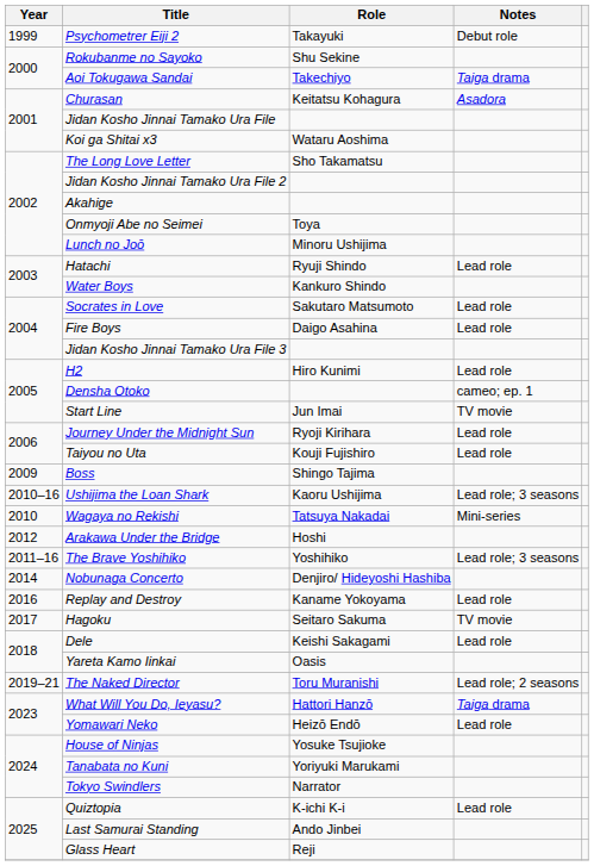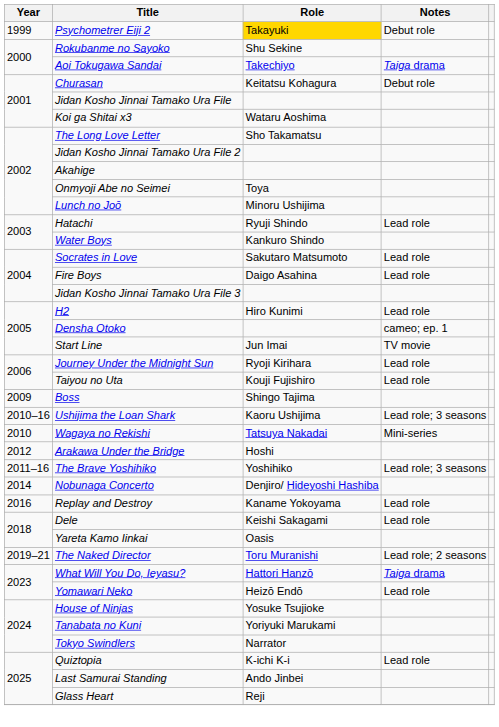 <table class="wikitable sortable">
 <tr>
 <th>Year</th>
 <th>Title</th>
 <th>Role</th>
 <th class="unsortable">Notes</th>
 <th class="unsortable"></th>
 </tr>
 <tr>
 <td>1999</td>
 <td><em><a href='#'> Psychometrer Eiji 2</a></em></td>
-<td>Takayuki</td>
+<td style="background: gold;">Takayuki</td>
 <td>Debut role</td>
 <td></td>
 </tr>
 <tr>
 <td rowspan="2">2000</td>
 <td><em><a href='#'>Rokubanme no Sayoko</a></em></td>
 <td>Shu Sekine</td>
 <td></td>
 <td></td>
 </tr>
 <tr>
 <td><em><a href='#'>Aoi Tokugawa Sandai</a></em></td>
 <td><a href='#'>Takechiyo</a></td>
 <td><a href='#'><em>Taiga</em> drama</a></td>
 <td></td>
 </tr>
 <tr>
 <td rowspan="3">2001</td>
 <td><em><a href='#'>Churasan</a></em></td>
 <td>Keitatsu Kohagura</td>
-<td><em><a href='#'>Asadora</a></em></td>
+<td>Debut role</td>
 <td></td>
 </tr>
 <tr>
 <td><em>Jidan Kosho Jinnai Tamako Ura File</em></td>
 <td></td>
 <td></td>
 <td></td>
 </tr>
 <tr>
 <td><em>Koi ga Shitai x3</em></td>
 <td>Wataru Aoshima</td>
 <td></td>
 <td></td>
 </tr>
 <tr>
 <td rowspan="5">2002</td>
 <td><em><a href='#'>The Long Love Letter</a></em></td>
 <td>Sho Takamatsu</td>
 <td></td>
 <td></td>
 </tr>
 <tr>
 <td><em>Jidan Kosho Jinnai Tamako Ura File 2</em></td>
 <td></td>
 <td></td>
 <td></td>
 </tr>
 <tr>
 <td><em>Akahige</em></td>
 <td></td>
 <td></td>
 <td></td>
 </tr>
 <tr>
 <td><em>Onmyoji Abe no Seimei</em></td>
 <td>Toya</td>
 <td></td>
 <td></td>
 </tr>
 <tr>
 <td><em><a href='#'>Lunch no Joō</a></em></td>
 <td>Minoru Ushijima</td>
 <td></td>
 <td></td>
 </tr>
 <tr>
 <td rowspan="2">2003</td>
 <td><em>Hatachi</em></td>
 <td>Ryuji Shindo</td>
 <td>Lead role</td>
 <td></td>
 </tr>
 <tr>
 <td><em><a href='#'>Water Boys</a></em></td>
 <td>Kankuro Shindo</td>
 <td></td>
 <td></td>
 </tr>
 <tr>
 <td rowspan="3">2004</td>
 <td><em><a href='#'>Socrates in Love</a></em></td>
 <td>Sakutaro Matsumoto</td>
 <td>Lead role</td>
 <td></td>
 </tr>
 <tr>
 <td><em>Fire Boys</em></td>
 <td>Daigo Asahina</td>
 <td>Lead role</td>
 <td></td>
 </tr>
 <tr>
 <td><em>Jidan Kosho Jinnai Tamako Ura File 3</em></td>
 <td></td>
 <td></td>
 <td></td>
 </tr>
 <tr>
 <td rowspan="3">2005</td>
 <td><em><a href='#'>H2</a></em></td>
 <td>Hiro Kunimi</td>
 <td>Lead role</td>
 <td></td>
 </tr>
 <tr>
 <td><em><a href='#'>Densha Otoko</a></em></td>
 <td></td>
 <td>cameo; ep. 1</td>
 <td></td>
 </tr>
 <tr>
 <td><em>Start Line</em></td>
 <td>Jun Imai</td>
 <td>TV movie</td>
 <td></td>
 </tr>
 <tr>
 <td rowspan="2">2006</td>
 <td><em><a href='#'>Journey Under the Midnight Sun</a></em></td>
 <td>Ryoji Kirihara</td>
 <td>Lead role</td>
 <td></td>
 </tr>
 <tr>
 <td><em>Taiyou no Uta</em></td>
 <td>Kouji Fujishiro</td>
 <td>Lead role</td>
 <td></td>
 </tr>
 <tr>
 <td>2009</td>
 <td><em><a href='#'>Boss</a></em></td>
 <td>Shingo Tajima</td>
 <td></td>
 <td></td>
 </tr>
 <tr>
 <td>2010–16</td>
 <td><em><a href='#'>Ushijima the Loan Shark</a></em></td>
 <td>Kaoru Ushijima</td>
 <td>Lead role; 3 seasons</td>
 <td></td>
 </tr>
 <tr>
 <td>2010</td>
 <td><em><a href='#'>Wagaya no Rekishi</a></em></td>
 <td><a href='#'>Tatsuya Nakadai</a></td>
 <td>Mini-series</td>
 <td></td>
 </tr>
 <tr>
 <td>2012</td>
 <td><em><a href='#'>Arakawa Under the Bridge</a></em></td>
 <td>Hoshi</td>
 <td></td>
 <td></td>
 </tr>
 <tr>
 <td>2011–16</td>
 <td><em><a href='#'>The Brave Yoshihiko</a></em></td>
 <td>Yoshihiko</td>
 <td>Lead role; 3 seasons</td>
 <td></td>
 </tr>
 <tr>
 <td rowspan="1">2014</td>
 <td><em><a href='#'>Nobunaga Concerto</a></em></td>
 <td>Denjiro/ <a href='#'>Hideyoshi Hashiba</a></td>
 <td></td>
 <td></td>
 </tr>
 <tr>
 <td>2016</td>
 <td><em>Replay and Destroy</em></td>
 <td>Kaname Yokoyama</td>
 <td>Lead role</td>
 <td></td>
 </tr>
 <tr>
-<td>2017</td>
-<td><em>Hagoku</em></td>
-<td>Seitaro Sakuma</td>
-<td>TV movie</td>
-<td></td>
-</tr>
-<tr>
 <td rowspan="2">2018</td>
 <td><em>Dele</em></td>
 <td>Keishi Sakagami</td>
 <td>Lead role</td>
 <td></td>
 </tr>
 <tr>
 <td><em>Yareta Kamo Iinkai</em></td>
 <td>Oasis</td>
 <td></td>
 <td></td>
 </tr>
 <tr>
 <td>2019–21</td>
 <td><em><a href='#'>The Naked Director</a></em></td>
 <td><a href='#'>Toru Muranishi</a></td>
 <td>Lead role; 2 seasons</td>
 <td></td>
 </tr>
 <tr>
 <td rowspan="2">2023</td>
 <td><em><a href='#'>What Will You Do, Ieyasu?</a></em></td>
 <td><a href='#'>Hattori Hanzō</a></td>
 <td><a href='#'><em>Taiga</em> drama</a></td>
 <td></td>
 </tr>
 <tr>
 <td><em><a href='#'>Yomawari Neko</a></em></td>
 <td>Heizō Endō</td>
 <td>Lead role</td>
 <td></td>
 </tr>
 <tr>
 <td rowspan="3">2024</td>
 <td><em><a href='#'>House of Ninjas</a></em></td>
 <td>Yosuke Tsujioke</td>
 <td></td>
 <td></td>
 </tr>
 <tr>
 <td><em><a href='#'>Tanabata no Kuni</a></em></td>
 <td>Yoriyuki Marukami</td>
 <td></td>
 <td></td>
 </tr>
 <tr>
 <td><em><a href='#'>Tokyo Swindlers</a></em></td>
 <td>Narrator</td>
 <td></td>
 <td></td>
 </tr>
 <tr>
 <td rowspan="3">2025</td>
 <td><em>Quiztopia</em></td>
 <td>K-ichi K-i</td>
 <td>Lead role</td>
 <td></td>
 </tr>
 <tr>
 <td><em>Last Samurai Standing</em></td>
 <td>Ando Jinbei</td>
 <td></td>
 <td></td>
 </tr>
 <tr>
 <td><em>Glass Heart</em></td>
 <td>Reji</td>
 <td></td>
 <td></td>
 </tr>
 <tr>
 </tr>
 </table>
